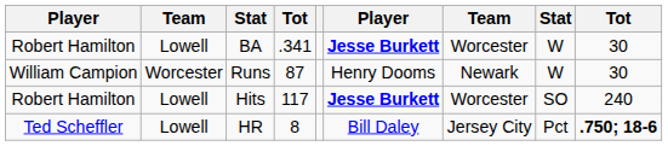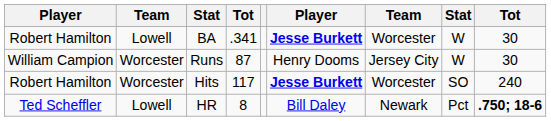 <table class="wikitable" style="text-align:center">
 <tr>
 <th>Player</th>
 <th>Team</th>
 <th>Stat</th>
 <th>Tot</th>
 <th></th>
 <th>Player</th>
 <th>Team</th>
 <th>Stat</th>
 <th>Tot</th>
 </tr>
 <tr>
 <td>Robert Hamilton</td>
 <td>Lowell</td>
 <td>BA</td>
 <td>.341</td>
 <td></td>
 <td><strong><a href='#'>Jesse Burkett</a></strong></td>
 <td>Worcester</td>
 <td>W</td>
 <td>30</td>
 </tr>
 <tr>
 <td>William Campion</td>
 <td>Worcester</td>
 <td>Runs</td>
 <td>87</td>
 <td></td>
 <td>Henry Dooms</td>
-<td>Newark</td>
+<td>Jersey City</td>
 <td>W</td>
 <td>30</td>
 </tr>
 <tr>
 <td>Robert Hamilton</td>
-<td>Lowell</td>
+<td>Worcester</td>
 <td>Hits</td>
 <td>117</td>
 <td></td>
 <td><strong><a href='#'>Jesse Burkett</a></strong></td>
 <td>Worcester</td>
 <td>SO</td>
 <td>240</td>
 </tr>
 <tr>
 <td><a href='#'>Ted Scheffler</a></td>
 <td>Lowell</td>
 <td>HR</td>
 <td>8</td>
 <td></td>
 <td><a href='#'>Bill Daley</a></td>
-<td>Jersey City</td>
+<td>Newark</td>
 <td>Pct</td>
 <td><strong>.750; 18-6</strong></td>
 </tr>
 </table>
